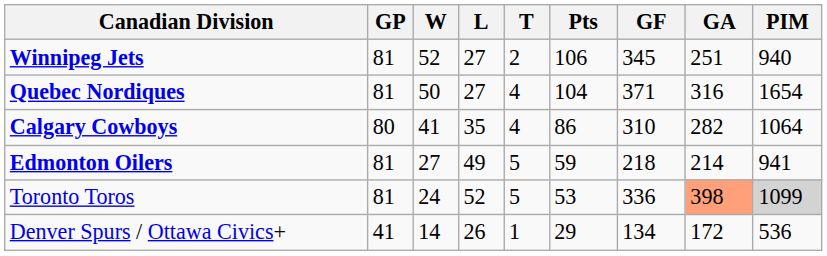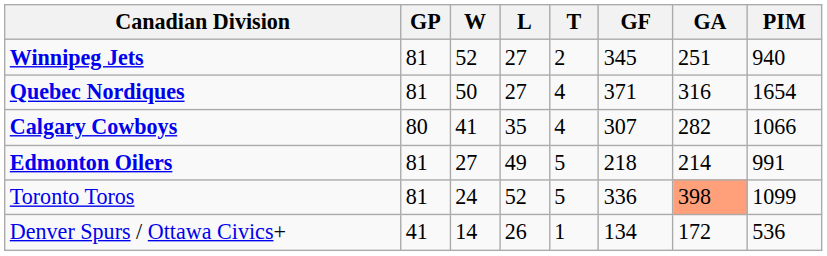 <table class="wikitable">
 <tr>
 <th bgcolor="#DDDDFF" width="40%">Canadian Division</th>
 <th bgcolor="#DDDDFF" width="5%">GP</th>
 <th bgcolor="#DDDDFF" width="5%">W</th>
 <th bgcolor="#DDDDFF" width="5%">L</th>
 <th bgcolor="#DDDDFF" width="5%">T</th>
-<th bgcolor="#DDDDFF" width="7.5%">Pts</th>
 <th bgcolor="#DDDDFF" width="7.5%">GF</th>
 <th bgcolor="#DDDDFF" width="7.5%">GA</th>
 <th bgcolor="#DDDDFF" width="7.5%">PIM</th>
 </tr>
 <tr>
 <td><strong><a href='#'>Winnipeg Jets</a></strong></td>
 <td>81</td>
 <td>52</td>
 <td>27</td>
 <td>2</td>
-<td>106</td>
 <td>345</td>
 <td>251</td>
 <td>940</td>
 </tr>
 <tr>
 <td><strong><a href='#'>Quebec Nordiques</a></strong></td>
 <td>81</td>
 <td>50</td>
 <td>27</td>
 <td>4</td>
-<td>104</td>
 <td>371</td>
 <td>316</td>
 <td>1654</td>
 </tr>
 <tr>
 <td><strong><a href='#'>Calgary Cowboys</a></strong></td>
 <td>80</td>
 <td>41</td>
 <td>35</td>
 <td>4</td>
-<td>86</td>
-<td>310</td>
+<td>307</td>
 <td>282</td>
-<td>1064</td>
+<td>1066</td>
 </tr>
 <tr>
 <td><strong><a href='#'>Edmonton Oilers</a></strong></td>
 <td>81</td>
 <td>27</td>
 <td>49</td>
 <td>5</td>
-<td>59</td>
 <td>218</td>
 <td>214</td>
-<td>941</td>
+<td>991</td>
 </tr>
 <tr>
 <td><a href='#'>Toronto Toros</a></td>
 <td>81</td>
 <td>24</td>
 <td>52</td>
 <td>5</td>
-<td>53</td>
 <td>336</td>
 <td style="background: lightsalmon;">398</td>
-<td style="background: lightgrey;">1099</td>
+<td>1099</td>
 </tr>
 <tr>
 <td><a href='#'>Denver Spurs</a> / <a href='#'>Ottawa Civics</a>+</td>
 <td>41</td>
 <td>14</td>
 <td>26</td>
 <td>1</td>
-<td>29</td>
 <td>134</td>
 <td>172</td>
 <td>536</td>
 </tr>
 </table>
